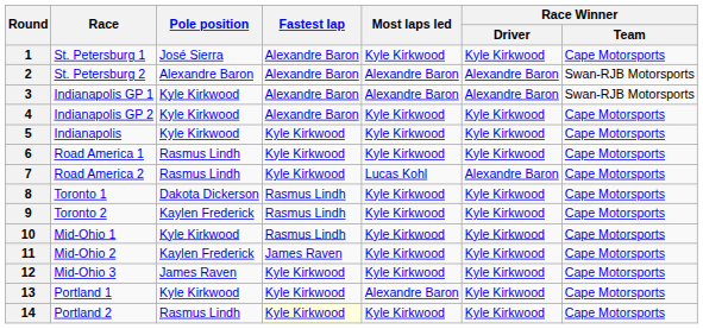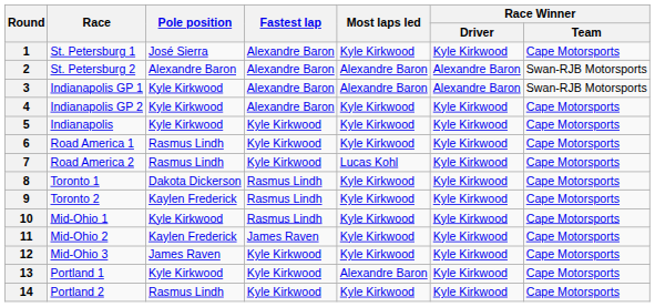 <table class="wikitable" style="font-size: 85%">
 <tr>
 <th rowspan=2>Round</th>
 <th rowspan=2>Race</th>
 <th rowspan=2><a href='#'>Pole position</a></th>
 <th rowspan=2><a href='#'>Fastest lap</a></th>
 <th rowspan=2>Most laps led</th>
 <th colspan="2">Race Winner</th>
 </tr>
 <tr>
 <th>Driver</th>
 <th>Team</th>
 </tr>
 <tr>
 <th>1</th>
 <td><a href='#'>St. Petersburg 1</a></td>
 <td> <a href='#'>José Sierra</a></td>
 <td> <a href='#'>Alexandre Baron</a></td>
 <td> <a href='#'>Kyle Kirkwood</a></td>
 <td> <a href='#'>Kyle Kirkwood</a></td>
 <td><a href='#'>Cape Motorsports</a></td>
 </tr>
 <tr>
 <th>2</th>
 <td><a href='#'>St. Petersburg 2</a></td>
 <td> <a href='#'>Alexandre Baron</a></td>
 <td> <a href='#'>Alexandre Baron</a></td>
 <td> <a href='#'>Alexandre Baron</a></td>
 <td> <a href='#'>Alexandre Baron</a></td>
 <td>Swan-RJB Motorsports</td>
 </tr>
 <tr>
 <th>3</th>
 <td><a href='#'>Indianapolis GP 1</a></td>
 <td> <a href='#'>Kyle Kirkwood</a></td>
 <td> <a href='#'>Alexandre Baron</a></td>
 <td> <a href='#'>Alexandre Baron</a></td>
 <td> <a href='#'>Alexandre Baron</a></td>
 <td>Swan-RJB Motorsports</td>
 </tr>
 <tr>
 <th>4</th>
 <td><a href='#'>Indianapolis GP 2</a></td>
 <td> <a href='#'>Kyle Kirkwood</a></td>
 <td> <a href='#'>Alexandre Baron</a></td>
 <td> <a href='#'>Kyle Kirkwood</a></td>
 <td> <a href='#'>Kyle Kirkwood</a></td>
 <td><a href='#'>Cape Motorsports</a></td>
 </tr>
 <tr>
 <th>5</th>
 <td><a href='#'>Indianapolis</a></td>
 <td> <a href='#'>Kyle Kirkwood</a></td>
 <td> <a href='#'>Kyle Kirkwood</a></td>
 <td> <a href='#'>Kyle Kirkwood</a></td>
 <td> <a href='#'>Kyle Kirkwood</a></td>
 <td><a href='#'>Cape Motorsports</a></td>
 </tr>
 <tr>
 <th>6</th>
 <td><a href='#'>Road America 1</a></td>
 <td> <a href='#'>Rasmus Lindh</a></td>
 <td> <a href='#'>Kyle Kirkwood</a></td>
 <td> <a href='#'>Kyle Kirkwood</a></td>
 <td> <a href='#'>Kyle Kirkwood</a></td>
 <td><a href='#'>Cape Motorsports</a></td>
 </tr>
 <tr>
 <th>7</th>
 <td><a href='#'>Road America 2</a></td>
 <td> <a href='#'>Rasmus Lindh</a></td>
 <td> <a href='#'>Kyle Kirkwood</a></td>
 <td> <a href='#'>Lucas Kohl</a></td>
-<td> <a href='#'>Alexandre Baron</a></td>
+<td> <a href='#'>Kyle Kirkwood</a></td>
 <td><a href='#'>Cape Motorsports</a></td>
 </tr>
 <tr>
 <th>8</th>
 <td><a href='#'>Toronto 1</a></td>
 <td> <a href='#'>Dakota Dickerson</a></td>
 <td> <a href='#'>Rasmus Lindh</a></td>
 <td> <a href='#'>Kyle Kirkwood</a></td>
 <td> <a href='#'>Kyle Kirkwood</a></td>
 <td><a href='#'>Cape Motorsports</a></td>
 </tr>
 <tr>
 <th>9</th>
 <td><a href='#'>Toronto 2</a></td>
 <td> <a href='#'>Kaylen Frederick</a></td>
 <td> <a href='#'>Rasmus Lindh</a></td>
 <td> <a href='#'>Kyle Kirkwood</a></td>
 <td> <a href='#'>Kyle Kirkwood</a></td>
 <td><a href='#'>Cape Motorsports</a></td>
 </tr>
 <tr>
 <th>10</th>
 <td><a href='#'>Mid-Ohio 1</a></td>
 <td> <a href='#'>Kyle Kirkwood</a></td>
 <td> <a href='#'>Rasmus Lindh</a></td>
 <td> <a href='#'>Kyle Kirkwood</a></td>
 <td> <a href='#'>Kyle Kirkwood</a></td>
 <td><a href='#'>Cape Motorsports</a></td>
 </tr>
 <tr>
 <th>11</th>
 <td><a href='#'>Mid-Ohio 2</a></td>
 <td> <a href='#'>Kaylen Frederick</a></td>
 <td> <a href='#'>James Raven</a></td>
 <td> <a href='#'>Kyle Kirkwood</a></td>
 <td> <a href='#'>Kyle Kirkwood</a></td>
 <td><a href='#'>Cape Motorsports</a></td>
 </tr>
 <tr>
 <th>12</th>
 <td><a href='#'>Mid-Ohio 3</a></td>
 <td> <a href='#'>James Raven</a></td>
 <td> <a href='#'>Kyle Kirkwood</a></td>
 <td> <a href='#'>Kyle Kirkwood</a></td>
 <td> <a href='#'>Kyle Kirkwood</a></td>
 <td><a href='#'>Cape Motorsports</a></td>
 </tr>
 <tr>
 <th>13</th>
 <td><a href='#'>Portland 1</a></td>
 <td> <a href='#'>Kyle Kirkwood</a></td>
 <td> <a href='#'>Kyle Kirkwood</a></td>
 <td> <a href='#'>Alexandre Baron</a></td>
 <td> <a href='#'>Kyle Kirkwood</a></td>
 <td><a href='#'>Cape Motorsports</a></td>
 </tr>
 <tr>
 <th>14</th>
 <td><a href='#'>Portland 2</a></td>
 <td> <a href='#'>Rasmus Lindh</a></td>
-<td style="background: lightyellow;"> <a href='#'>Kyle Kirkwood</a></td>
+<td> <a href='#'>Kyle Kirkwood</a></td>
 <td> <a href='#'>Kyle Kirkwood</a></td>
 <td> <a href='#'>Kyle Kirkwood</a></td>
 <td><a href='#'>Cape Motorsports</a></td>
 </tr>
 </table>
